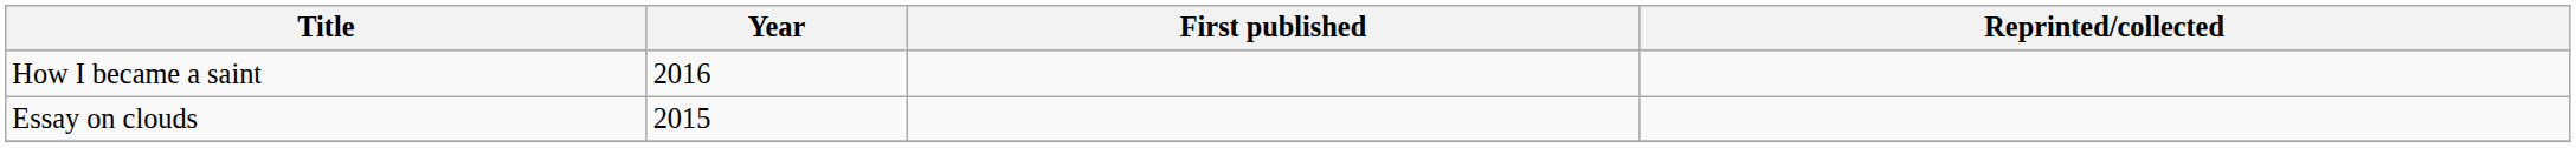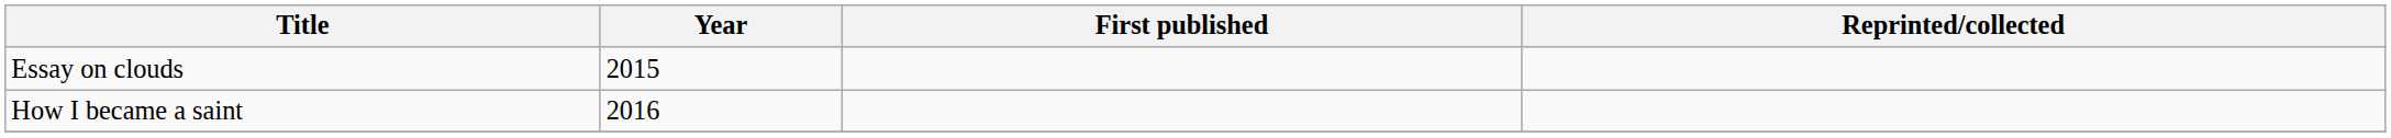 <table class='wikitable sortable' width='90%'>
 <tr>
 <th width=25%>Title</th>
 <th>Year</th>
 <th>First published</th>
 <th>Reprinted/collected</th>
 </tr>
 <tr>
+<td>Essay on clouds</td>
+<td>2015</td>
+<td></td>
+<td></td>
+</tr>
+<tr>
 <td>How I became a saint</td>
 <td>2016</td>
 <td></td>
 <td></td>
 </tr>
 <tr>
-<td>Essay on clouds</td>
-<td>2015</td>
-<td></td>
-<td></td>
-</tr>
-<tr>
 </tr>
 </table>
